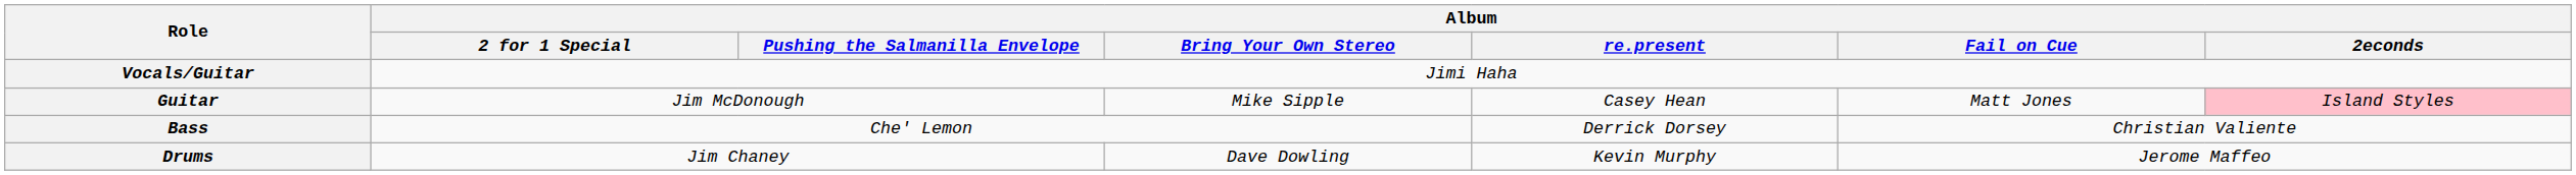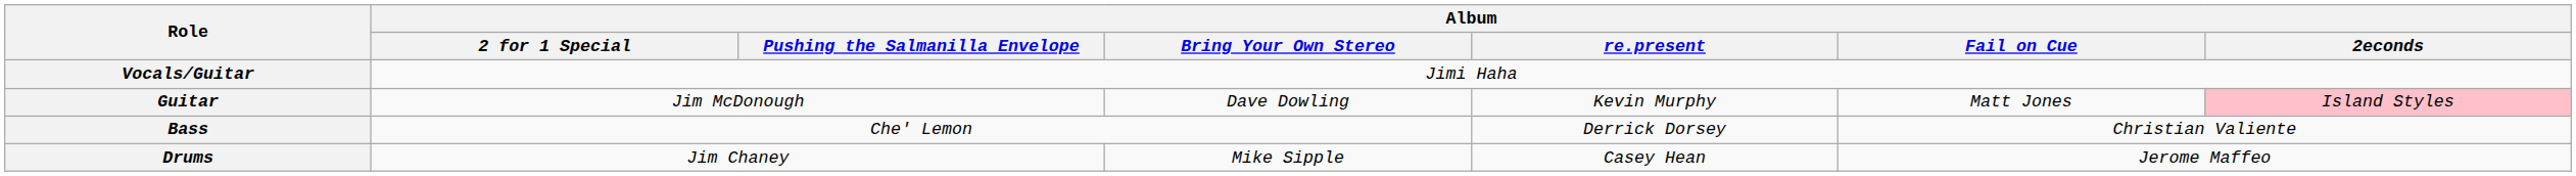 <table class="wikitable"  style="text-align:center; width:99%;">
 <tr>
 <th rowspan="2" style="width:10%;">Role</th>
 <th colspan="6" style="text-align:center;">Album</th>
 </tr>
 <tr>
 <th style="text-align:center; width:10%;"><em>2 for 1 Special</em></th>
 <th style="text-align:center; width:10%;"><em><a href='#'>Pushing the Salmanilla Envelope</a></em></th>
 <th style="text-align:center; width:10%;"><em><a href='#'>Bring Your Own Stereo</a></em></th>
 <th style="text-align:center; width:10%;"><em><a href='#'>re.present</a></em></th>
 <th style="text-align:center; width:10%;"><em><a href='#'>Fail on Cue</a></em></th>
 <th style="text-align:center; width:10%;"><em>2econds</em></th>
 </tr>
 <tr>
 <th><em>Vocals/Guitar</em></th>
 <td colspan="6"><em>Jimi Haha</em></td>
 </tr>
 <tr>
 <th><em>Guitar</em></th>
 <td colspan="2"><em>Jim McDonough</em></td>
-<td><em>Mike Sipple</em></td>
-<td><em>Casey Hean</em></td>
+<td><em>Dave Dowling</em></td>
+<td><em>Kevin Murphy</em></td>
 <td><em>Matt Jones</em></td>
 <td style="background: pink;"><em>Island Styles</em></td>
 </tr>
 <tr>
 <th><em>Bass</em></th>
 <td colspan="3"><em>Che' Lemon</em></td>
 <td><em>Derrick Dorsey</em></td>
 <td colspan="5,6"><em>Christian Valiente</em></td>
 </tr>
 <tr>
 <th><em>Drums</em></th>
 <td colspan="2"><em>Jim Chaney</em></td>
-<td><em>Dave Dowling</em></td>
-<td><em>Kevin Murphy</em></td>
+<td><em>Mike Sipple</em></td>
+<td><em>Casey Hean</em></td>
 <td colspan="5,6"><em>Jerome Maffeo</em></td>
 </tr>
 </table>
